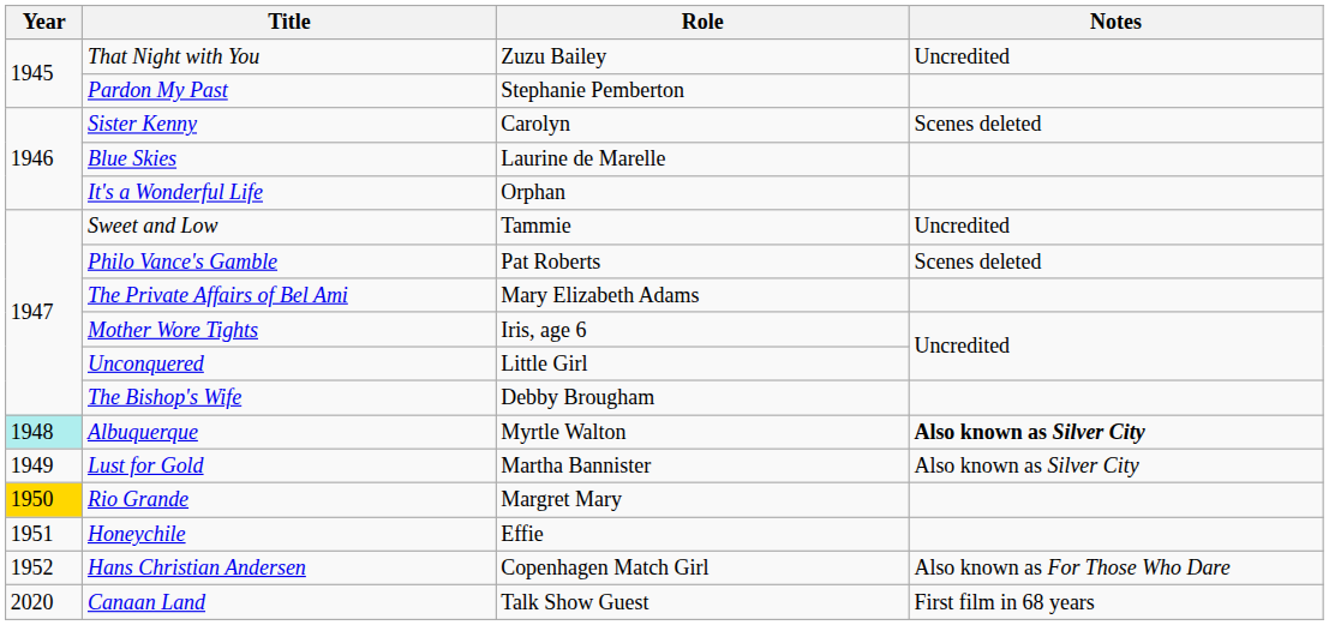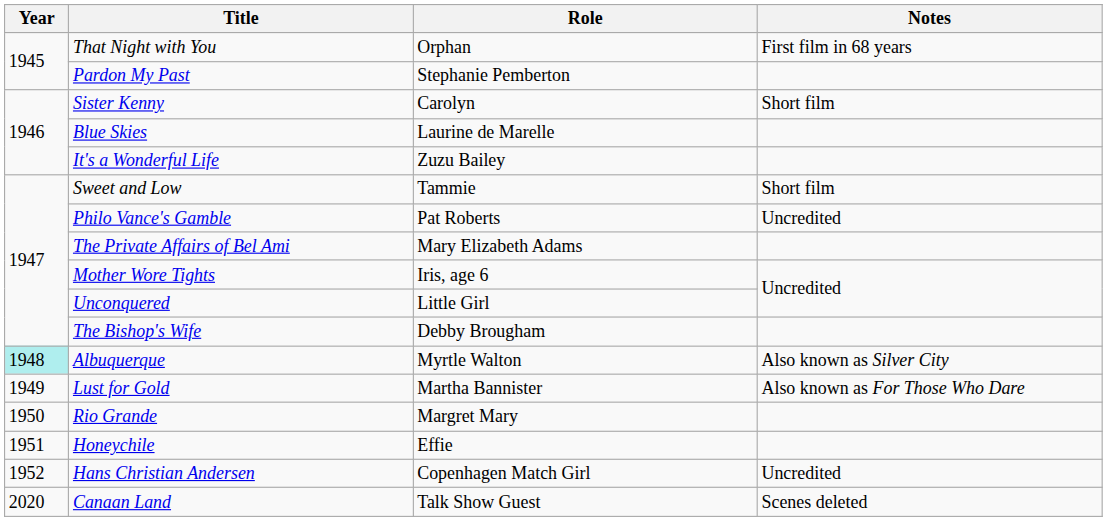 <table class="wikitable sortable">
 <tr>
 <th style="width:50px;">Year</th>
 <th style="width:300px;">Title</th>
 <th style="width:300px;">Role</th>
 <th style="width:300px;" class="unsortable">Notes</th>
 </tr>
 <tr>
 <td rowspan=2>1945</td>
 <td><em>That Night with You</em></td>
-<td>Zuzu Bailey</td>
-<td>Uncredited</td>
+<td>Orphan</td>
+<td>First film in 68 years</td>
 </tr>
 <tr>
 <td><em><a href='#'>Pardon My Past</a></em></td>
 <td>Stephanie Pemberton</td>
 <td></td>
 </tr>
 <tr>
 <td rowspan=3>1946</td>
 <td><em><a href='#'>Sister Kenny</a></em></td>
 <td>Carolyn</td>
-<td>Scenes deleted</td>
+<td>Short film</td>
 </tr>
 <tr>
 <td><em><a href='#'>Blue Skies</a></em></td>
 <td>Laurine de Marelle</td>
 <td></td>
 </tr>
 <tr>
 <td><em><a href='#'>It's a Wonderful Life</a></em></td>
-<td>Orphan</td>
+<td>Zuzu Bailey</td>
 <td></td>
 </tr>
 <tr>
 <td rowspan=6>1947</td>
 <td><em>Sweet and Low</em></td>
 <td>Tammie</td>
-<td>Uncredited</td>
+<td>Short film</td>
 </tr>
 <tr>
 <td><em><a href='#'>Philo Vance's Gamble</a></em></td>
 <td>Pat Roberts</td>
-<td>Scenes deleted</td>
+<td>Uncredited</td>
 </tr>
 <tr>
 <td><em><a href='#'>The Private Affairs of Bel Ami</a></em></td>
 <td>Mary Elizabeth Adams</td>
 <td></td>
 </tr>
 <tr>
 <td><em><a href='#'>Mother Wore Tights</a></em></td>
 <td>Iris, age 6</td>
 <td rowspan=2>Uncredited</td>
 </tr>
 <tr>
 <td><em><a href='#'>Unconquered</a></em></td>
 <td>Little Girl</td>
 </tr>
 <tr>
 <td><em><a href='#'>The Bishop's Wife</a></em></td>
 <td>Debby Brougham</td>
 <td></td>
 </tr>
 <tr>
 <td style="background: paleturquoise;">1948</td>
 <td><em><a href='#'>Albuquerque</a></em></td>
 <td>Myrtle Walton</td>
-<td><strong>Also known as <em>Silver City</em></strong></td>
+<td>Also known as <em>Silver City</em></td>
 </tr>
 <tr>
 <td>1949</td>
 <td><em><a href='#'>Lust for Gold</a></em></td>
 <td>Martha Bannister</td>
-<td>Also known as <em>Silver City</em></td>
+<td>Also known as <em>For Those Who Dare</em></td>
 </tr>
 <tr>
-<td style="background: gold;">1950</td>
+<td>1950</td>
 <td><em><a href='#'>Rio Grande</a></em></td>
 <td>Margret Mary</td>
 <td></td>
 </tr>
 <tr>
 <td>1951</td>
 <td><em><a href='#'>Honeychile</a></em></td>
 <td>Effie</td>
 <td></td>
 </tr>
 <tr>
 <td>1952</td>
 <td><em><a href='#'>Hans Christian Andersen</a></em></td>
 <td>Copenhagen Match Girl</td>
-<td>Also known as <em>For Those Who Dare</em></td>
+<td>Uncredited</td>
 </tr>
 <tr>
 <td>2020</td>
 <td><em><a href='#'>Canaan Land</a></em></td>
 <td>Talk Show Guest</td>
-<td>First film in 68 years</td>
+<td>Scenes deleted</td>
 </tr>
 </table>
